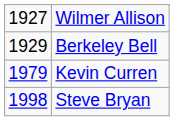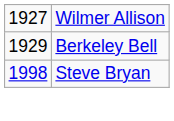 <table class="wikitable">
 <tr>
 <td>1927</td>
 <td><a href='#'>Wilmer Allison</a></td>
 </tr>
 <tr>
 <td>1929</td>
 <td><a href='#'>Berkeley Bell</a></td>
 </tr>
 <tr>
-<td><a href='#'>1979</a></td>
-<td><a href='#'>Kevin Curren</a></td>
-</tr>
-<tr>
 <td><a href='#'>1998</a></td>
 <td><a href='#'>Steve Bryan</a></td>
 </tr>
 </table>
